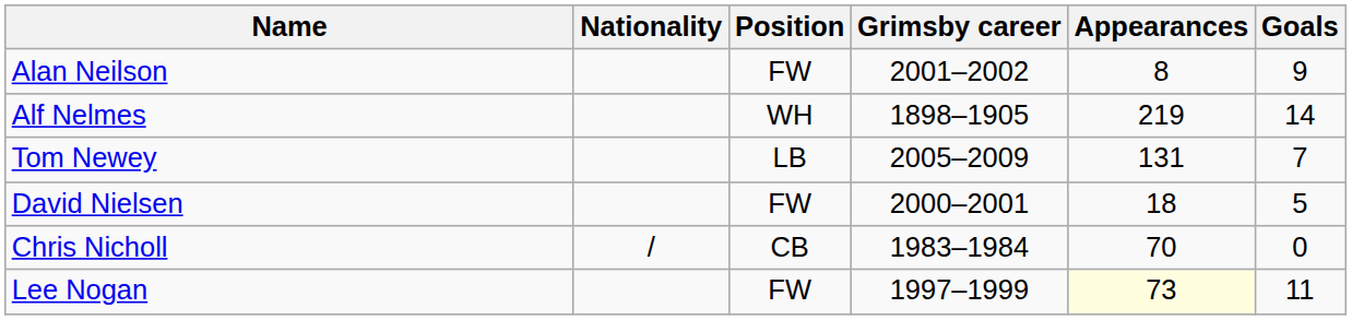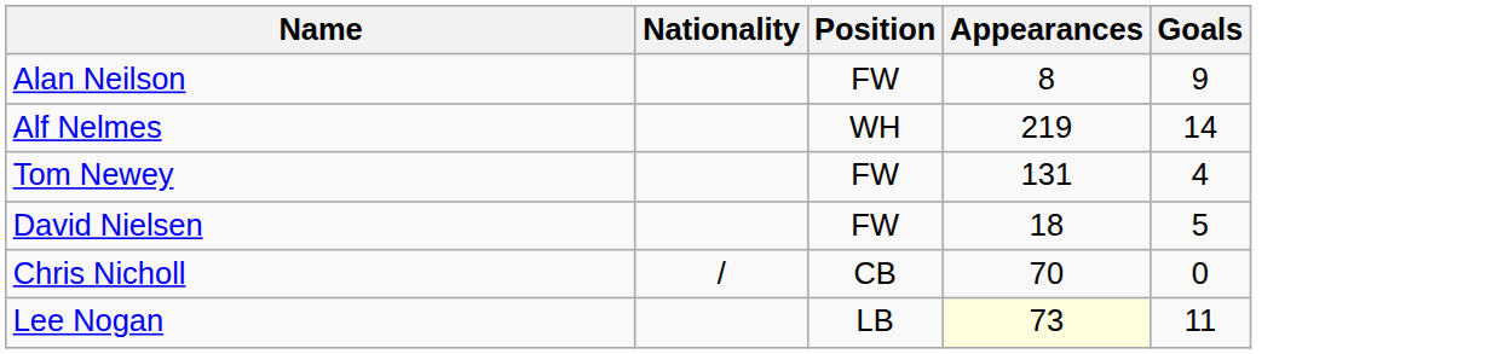 <table class="wikitable" style="text-align: center;">
 <tr>
 <th style="width:20em">Name</th>
 <th>Nationality</th>
 <th>Position</th>
-<th>Grimsby career</th>
 <th>Appearances</th>
 <th>Goals</th>
 </tr>
 <tr>
 <td align="left"><a href='#'>Alan Neilson</a></td>
 <td></td>
 <td>FW</td>
-<td>2001–2002</td>
 <td>8</td>
 <td>9</td>
 </tr>
 <tr>
 <td align="left"><a href='#'>Alf Nelmes</a></td>
 <td></td>
 <td>WH</td>
-<td>1898–1905</td>
 <td>219</td>
 <td>14</td>
 </tr>
 <tr>
 <td align="left"><a href='#'>Tom Newey</a></td>
 <td></td>
-<td>LB</td>
-<td>2005–2009</td>
+<td>FW</td>
 <td>131</td>
-<td>7</td>
+<td>4</td>
 </tr>
 <tr>
 <td align="left"><a href='#'>David Nielsen</a></td>
 <td></td>
 <td>FW</td>
-<td>2000–2001</td>
 <td>18</td>
 <td>5</td>
 </tr>
 <tr>
 <td align="left"><a href='#'>Chris Nicholl</a></td>
 <td>/</td>
 <td>CB</td>
-<td>1983–1984</td>
 <td>70</td>
 <td>0</td>
 </tr>
 <tr>
 <td align="left"><a href='#'>Lee Nogan</a></td>
 <td></td>
-<td>FW</td>
-<td>1997–1999</td>
+<td>LB</td>
 <td style="background: lightyellow;">73</td>
 <td>11</td>
 </tr>
 </table>
